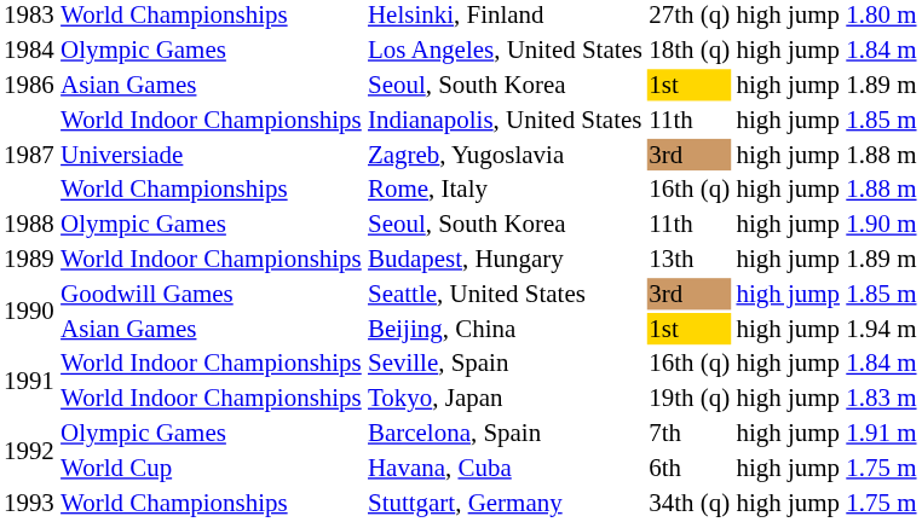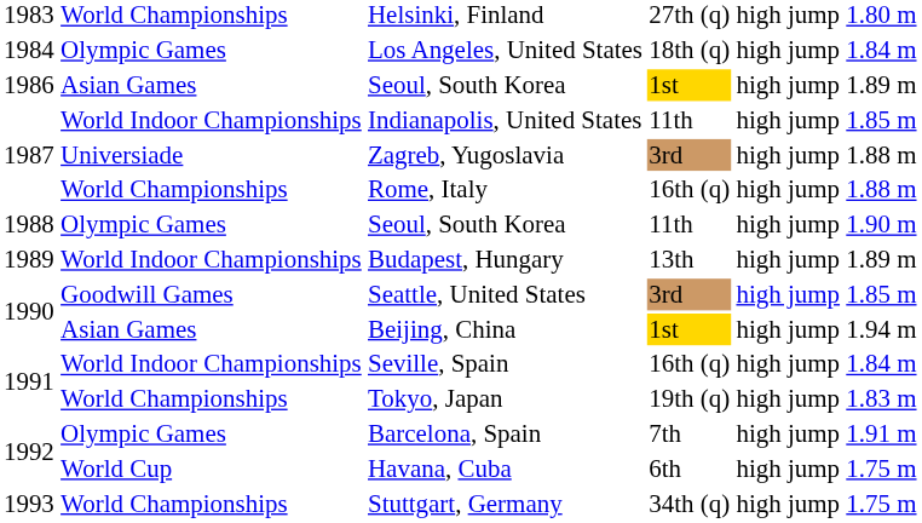 <table>
 <tr>
 <td>1983</td>
 <td><a href='#'>World Championships</a></td>
 <td><a href='#'>Helsinki</a>, Finland</td>
 <td>27th (q)</td>
 <td>high jump</td>
 <td><a href='#'>1.80 m</a></td>
 </tr>
 <tr>
 <td>1984</td>
 <td><a href='#'>Olympic Games</a></td>
 <td><a href='#'>Los Angeles</a>, United States</td>
 <td>18th (q)</td>
 <td>high jump</td>
 <td><a href='#'>1.84 m</a></td>
 </tr>
 <tr>
 <td>1986</td>
 <td><a href='#'>Asian Games</a></td>
 <td><a href='#'>Seoul</a>, South Korea</td>
 <td bgcolor=gold>1st</td>
 <td>high jump</td>
 <td>1.89 m</td>
 </tr>
 <tr>
 <td rowspan=3>1987</td>
 <td><a href='#'>World Indoor Championships</a></td>
 <td><a href='#'>Indianapolis</a>, United States</td>
 <td>11th</td>
 <td>high jump</td>
 <td><a href='#'>1.85 m</a></td>
 </tr>
 <tr>
 <td><a href='#'>Universiade</a></td>
 <td><a href='#'>Zagreb</a>, Yugoslavia</td>
 <td bgcolor=cc9966>3rd</td>
 <td>high jump</td>
 <td>1.88 m</td>
 </tr>
 <tr>
 <td><a href='#'>World Championships</a></td>
 <td><a href='#'>Rome</a>, Italy</td>
 <td>16th (q)</td>
 <td>high jump</td>
 <td><a href='#'>1.88 m</a></td>
 </tr>
 <tr>
 <td>1988</td>
 <td><a href='#'>Olympic Games</a></td>
 <td><a href='#'>Seoul</a>, South Korea</td>
 <td>11th</td>
 <td>high jump</td>
 <td><a href='#'>1.90 m</a></td>
 </tr>
 <tr>
 <td>1989</td>
 <td><a href='#'>World Indoor Championships</a></td>
 <td><a href='#'>Budapest</a>, Hungary</td>
 <td>13th</td>
 <td>high jump</td>
 <td>1.89 m</td>
 </tr>
 <tr>
 <td rowspan=2>1990</td>
 <td><a href='#'>Goodwill Games</a></td>
 <td><a href='#'>Seattle</a>, United States</td>
 <td bgcolor="cc9966">3rd</td>
 <td><a href='#'>high jump</a></td>
 <td><a href='#'>1.85 m</a></td>
 </tr>
 <tr>
 <td><a href='#'>Asian Games</a></td>
 <td><a href='#'>Beijing</a>, China</td>
 <td bgcolor=gold>1st</td>
 <td>high jump</td>
 <td>1.94 m</td>
 </tr>
 <tr>
 <td rowspan=2>1991</td>
 <td><a href='#'>World Indoor Championships</a></td>
 <td><a href='#'>Seville</a>, Spain</td>
 <td>16th (q)</td>
 <td>high jump</td>
 <td><a href='#'>1.84 m</a></td>
 </tr>
 <tr>
-<td><a href='#'>World Indoor Championships</a></td>
+<td><a href='#'>World Championships</a></td>
 <td><a href='#'>Tokyo</a>, Japan</td>
 <td>19th (q)</td>
 <td>high jump</td>
 <td><a href='#'>1.83 m</a></td>
 </tr>
 <tr>
 <td rowspan=2>1992</td>
 <td><a href='#'>Olympic Games</a></td>
 <td><a href='#'>Barcelona</a>, Spain</td>
 <td>7th</td>
 <td>high jump</td>
 <td><a href='#'>1.91 m</a></td>
 </tr>
 <tr>
 <td><a href='#'>World Cup</a></td>
 <td><a href='#'>Havana</a>, <a href='#'>Cuba</a></td>
 <td>6th</td>
 <td>high jump</td>
 <td><a href='#'>1.75 m</a></td>
 </tr>
 <tr>
 <td>1993</td>
 <td><a href='#'>World Championships</a></td>
 <td><a href='#'>Stuttgart</a>, <a href='#'>Germany</a></td>
 <td>34th (q)</td>
 <td>high jump</td>
 <td><a href='#'>1.75 m</a></td>
 </tr>
 </table>
